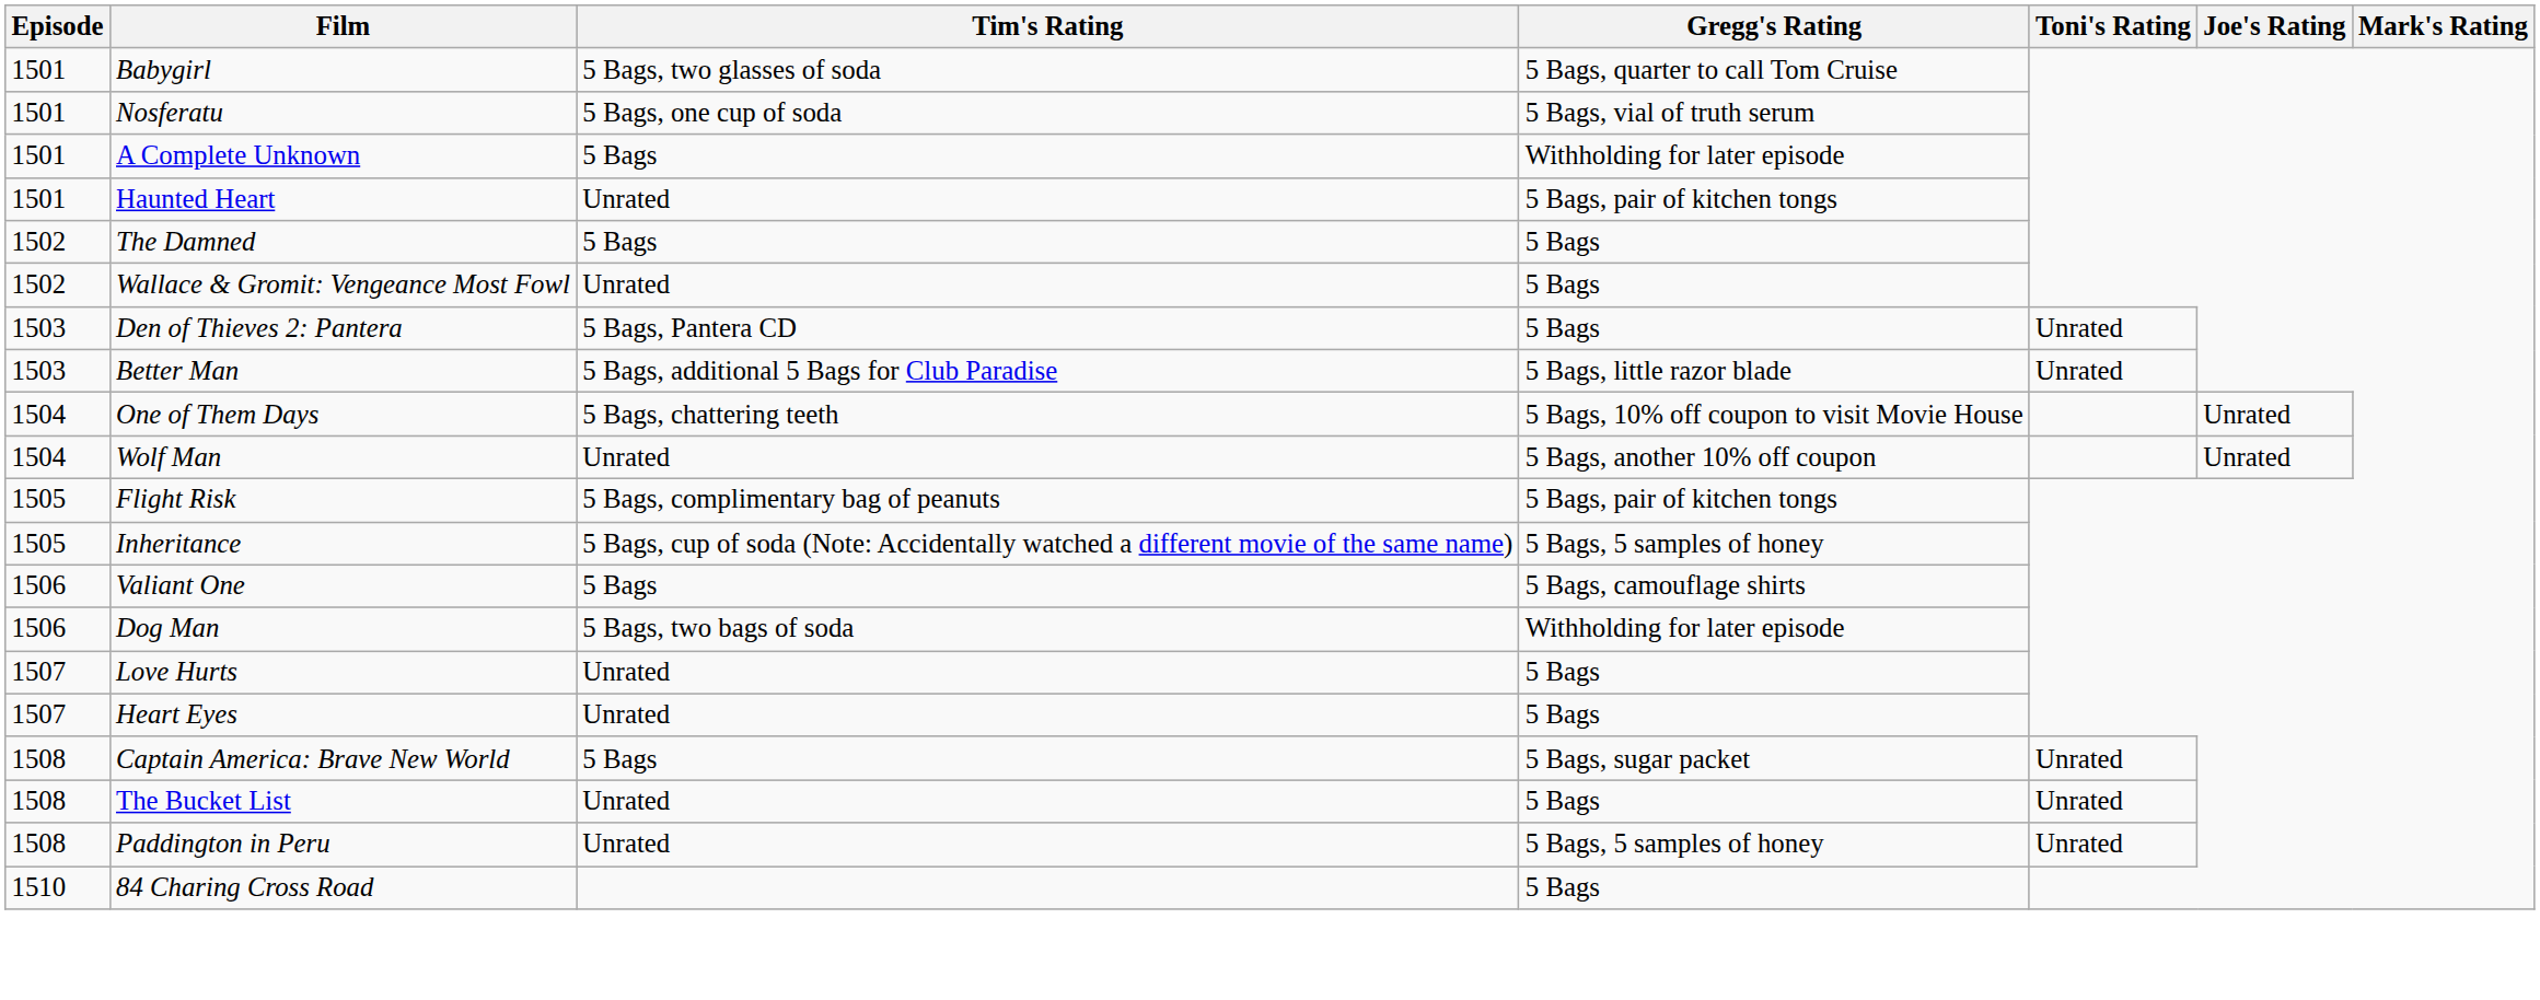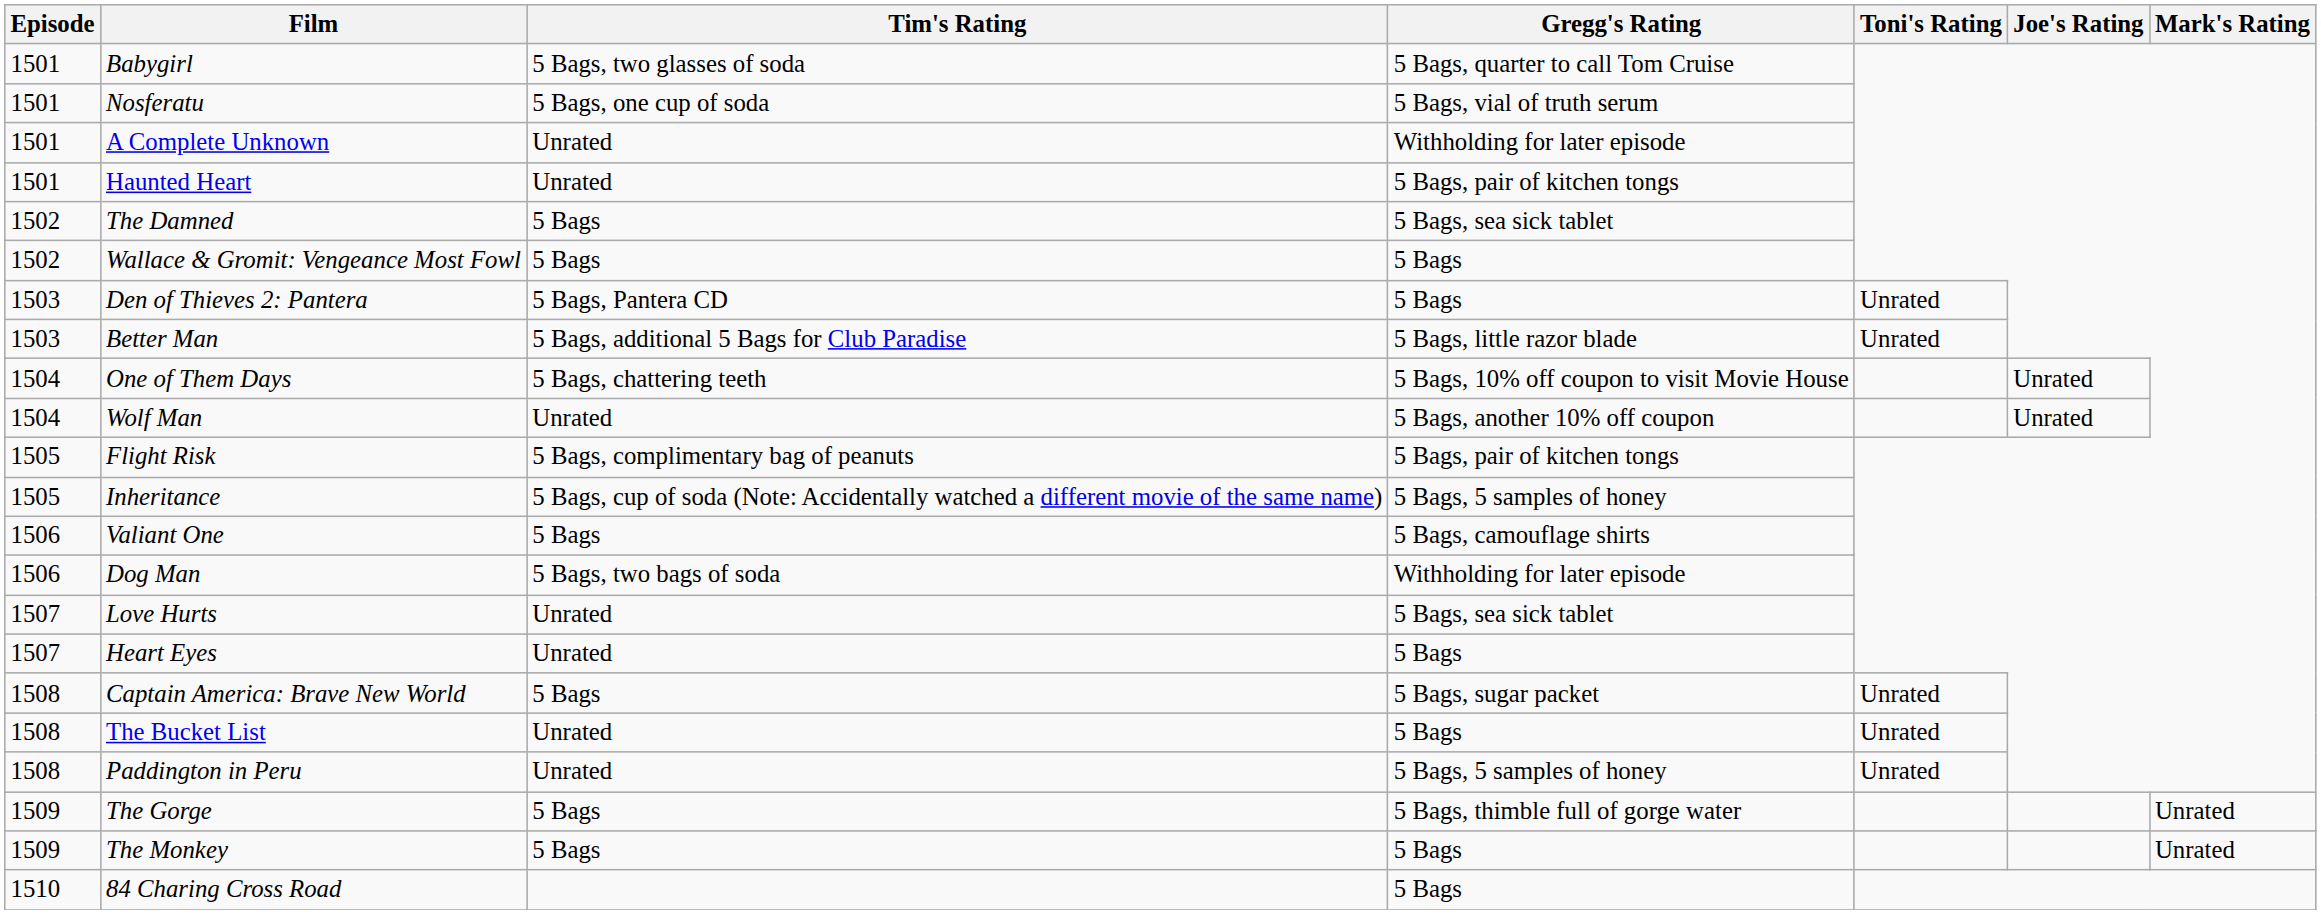 <table class="wikitable">
 <tr>
 <th>Episode</th>
 <th>Film</th>
 <th>Tim's Rating</th>
 <th>Gregg's Rating</th>
 <th>Toni's Rating</th>
 <th>Joe's Rating</th>
 <th>Mark's Rating</th>
 </tr>
 <tr>
 <td>1501</td>
 <td><em>Babygirl</em></td>
 <td>5 Bags, two glasses of soda</td>
 <td>5 Bags, quarter to call Tom Cruise</td>
 </tr>
 <tr>
 <td>1501</td>
 <td><em>Nosferatu</em></td>
 <td>5 Bags, one cup of soda</td>
 <td>5 Bags, vial of truth serum</td>
 </tr>
 <tr>
 <td>1501</td>
 <td><a href='#'>A Complete Unknown</a></td>
-<td>5 Bags</td>
+<td>Unrated</td>
 <td>Withholding for later episode</td>
 </tr>
 <tr>
 <td>1501</td>
 <td><a href='#'>Haunted Heart</a></td>
 <td>Unrated</td>
 <td>5 Bags, pair of kitchen tongs</td>
 </tr>
 <tr>
 <td>1502</td>
 <td><em>The Damned</em></td>
 <td>5 Bags</td>
-<td>5 Bags</td>
+<td>5 Bags, sea sick tablet</td>
 </tr>
 <tr>
 <td>1502</td>
 <td><em>Wallace & Gromit: Vengeance Most Fowl</em></td>
-<td>Unrated</td>
+<td>5 Bags</td>
 <td>5 Bags</td>
 </tr>
 <tr>
 <td>1503</td>
 <td><em>Den of Thieves 2: Pantera</em></td>
 <td>5 Bags, Pantera CD</td>
 <td>5 Bags</td>
 <td>Unrated</td>
 </tr>
 <tr>
 <td>1503</td>
 <td><em>Better Man</em></td>
 <td>5 Bags, additional 5 Bags for <a href='#'>Club Paradise</a></td>
 <td>5 Bags, little razor blade</td>
 <td>Unrated</td>
 </tr>
 <tr>
 <td>1504</td>
 <td><em>One of Them Days</em></td>
 <td>5 Bags, chattering teeth</td>
 <td>5 Bags, 10% off coupon to visit Movie House</td>
 <td></td>
 <td>Unrated</td>
 </tr>
 <tr>
 <td>1504</td>
 <td><em>Wolf Man</em></td>
 <td>Unrated</td>
 <td>5 Bags, another 10% off coupon</td>
 <td></td>
 <td>Unrated</td>
 </tr>
 <tr>
 <td>1505</td>
 <td><em>Flight Risk</em></td>
 <td>5 Bags, complimentary bag of peanuts</td>
 <td>5 Bags, pair of kitchen tongs</td>
 </tr>
 <tr>
 <td>1505</td>
 <td><em>Inheritance</em></td>
 <td>5 Bags, cup of soda (Note: Accidentally watched a <a href='#'>different movie of the same name</a>)</td>
 <td>5 Bags, 5 samples of honey</td>
 </tr>
 <tr>
 <td>1506</td>
 <td><em>Valiant One</em></td>
 <td>5 Bags</td>
 <td>5 Bags, camouflage shirts</td>
 </tr>
 <tr>
 <td>1506</td>
 <td><em>Dog Man</em></td>
 <td>5 Bags, two bags of soda</td>
 <td>Withholding for later episode</td>
 </tr>
 <tr>
 <td>1507</td>
 <td><em>Love Hurts</em></td>
 <td>Unrated</td>
-<td>5 Bags</td>
+<td>5 Bags, sea sick tablet</td>
 </tr>
 <tr>
 <td>1507</td>
 <td><em>Heart Eyes</em></td>
 <td>Unrated</td>
 <td>5 Bags</td>
 </tr>
 <tr>
 <td>1508</td>
 <td><em>Captain America: Brave New World</em></td>
 <td>5 Bags</td>
 <td>5 Bags, sugar packet</td>
 <td>Unrated</td>
 </tr>
 <tr>
 <td>1508</td>
 <td><a href='#'>The Bucket List</a></td>
 <td>Unrated</td>
 <td>5 Bags</td>
 <td>Unrated</td>
 </tr>
 <tr>
 <td>1508</td>
 <td><em>Paddington in Peru</em></td>
 <td>Unrated</td>
 <td>5 Bags, 5 samples of honey</td>
 <td>Unrated</td>
 </tr>
 <tr>
+<td>1509</td>
+<td><em>The Gorge</em></td>
+<td>5 Bags</td>
+<td>5 Bags, thimble full of gorge water</td>
+<td></td>
+<td></td>
+<td>Unrated</td>
+</tr>
+<tr>
+<td>1509</td>
+<td><em>The Monkey</em></td>
+<td>5 Bags</td>
+<td>5 Bags</td>
+<td></td>
+<td></td>
+<td>Unrated</td>
+</tr>
+<tr>
 <td>1510</td>
 <td><em>84 Charing Cross Road</em></td>
 <td></td>
 <td>5 Bags</td>
 </tr>
 </table>
